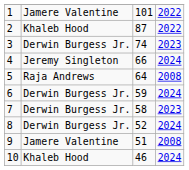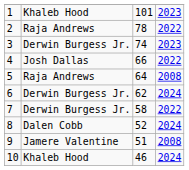 <table class="wikitable">
 <tr>
 </tr>
 <tr>
 <td>1</td>
-<td>Jamere Valentine</td>
+<td>Khaleb Hood</td>
 <td>101</td>
-<td><a href='#'>2022</a></td>
+<td><a href='#'>2023</a></td>
 </tr>
 <tr>
 <td>2</td>
-<td>Khaleb Hood</td>
-<td>87</td>
+<td>Raja Andrews</td>
+<td>78</td>
 <td><a href='#'>2022</a></td>
 </tr>
 <tr>
 <td>3</td>
 <td>Derwin Burgess Jr.</td>
 <td>74</td>
 <td><a href='#'>2023</a></td>
 </tr>
 <tr>
 <td>4</td>
-<td>Jeremy Singleton</td>
+<td>Josh Dallas</td>
 <td>66</td>
-<td><a href='#'>2024</a></td>
+<td><a href='#'>2022</a></td>
 </tr>
 <tr>
 <td>5</td>
 <td>Raja Andrews</td>
 <td>64</td>
 <td><a href='#'>2008</a></td>
 </tr>
 <tr>
 <td>6</td>
 <td>Derwin Burgess Jr.</td>
-<td>59</td>
+<td>62</td>
 <td><a href='#'>2024</a></td>
 </tr>
 <tr>
 <td>7</td>
 <td>Derwin Burgess Jr.</td>
 <td>58</td>
-<td><a href='#'>2023</a></td>
+<td><a href='#'>2022</a></td>
 </tr>
 <tr>
 <td>8</td>
-<td>Derwin Burgess Jr.</td>
+<td>Dalen Cobb</td>
 <td>52</td>
 <td><a href='#'>2024</a></td>
 </tr>
 <tr>
 <td>9</td>
 <td>Jamere Valentine</td>
 <td>51</td>
 <td><a href='#'>2008</a></td>
 </tr>
 <tr>
 <td>10</td>
 <td>Khaleb Hood</td>
 <td>46</td>
 <td><a href='#'>2024</a></td>
 </tr>
 </table>
